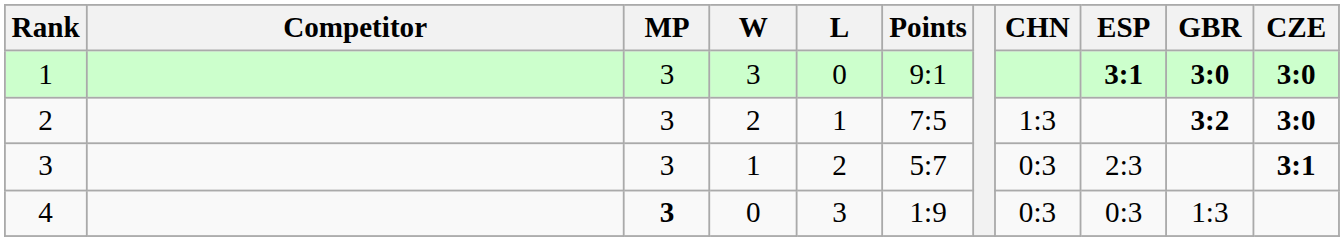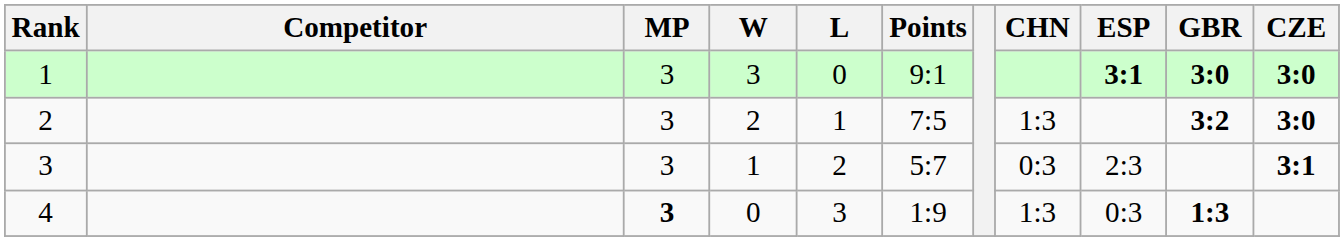 <table class="wikitable" style="text-align:center">
 <tr>
 <th>Rank</th>
 <th style="width:18em">Competitor</th>
 <th style="width:2.5em">MP</th>
 <th style="width:2.5em">W</th>
 <th style="width:2.5em">L</th>
 <th>Points</th>
 <th rowspan="5"> </th>
 <th style="width:2.5em">CHN</th>
 <th style="width:2.5em">ESP</th>
 <th style="width:2.5em">GBR</th>
 <th style="width:2.5em">CZE</th>
 </tr>
 <tr style="background:#cfc;">
 <td>1</td>
 <td style="text-align:left"></td>
 <td>3</td>
 <td>3</td>
 <td>0</td>
 <td>9:1</td>
 <td></td>
 <td><strong>3:1</strong></td>
 <td><strong>3:0</strong></td>
 <td><strong>3:0</strong></td>
 </tr>
 <tr>
 <td>2</td>
 <td style="text-align:left"></td>
 <td>3</td>
 <td>2</td>
 <td>1</td>
 <td>7:5</td>
 <td>1:3</td>
 <td></td>
 <td><strong>3:2</strong></td>
 <td><strong>3:0</strong></td>
 </tr>
 <tr>
 <td>3</td>
 <td style="text-align:left"></td>
 <td>3</td>
 <td>1</td>
 <td>2</td>
 <td>5:7</td>
 <td>0:3</td>
 <td>2:3</td>
 <td></td>
 <td><strong>3:1</strong></td>
 </tr>
 <tr>
 <td>4</td>
 <td style="text-align:left"></td>
 <td><strong>3</strong></td>
 <td>0</td>
 <td>3</td>
 <td>1:9</td>
+<td>1:3</td>
 <td>0:3</td>
-<td>0:3</td>
-<td>1:3</td>
+<td><strong>1:3</strong></td>
 <td></td>
 </tr>
 </table>
